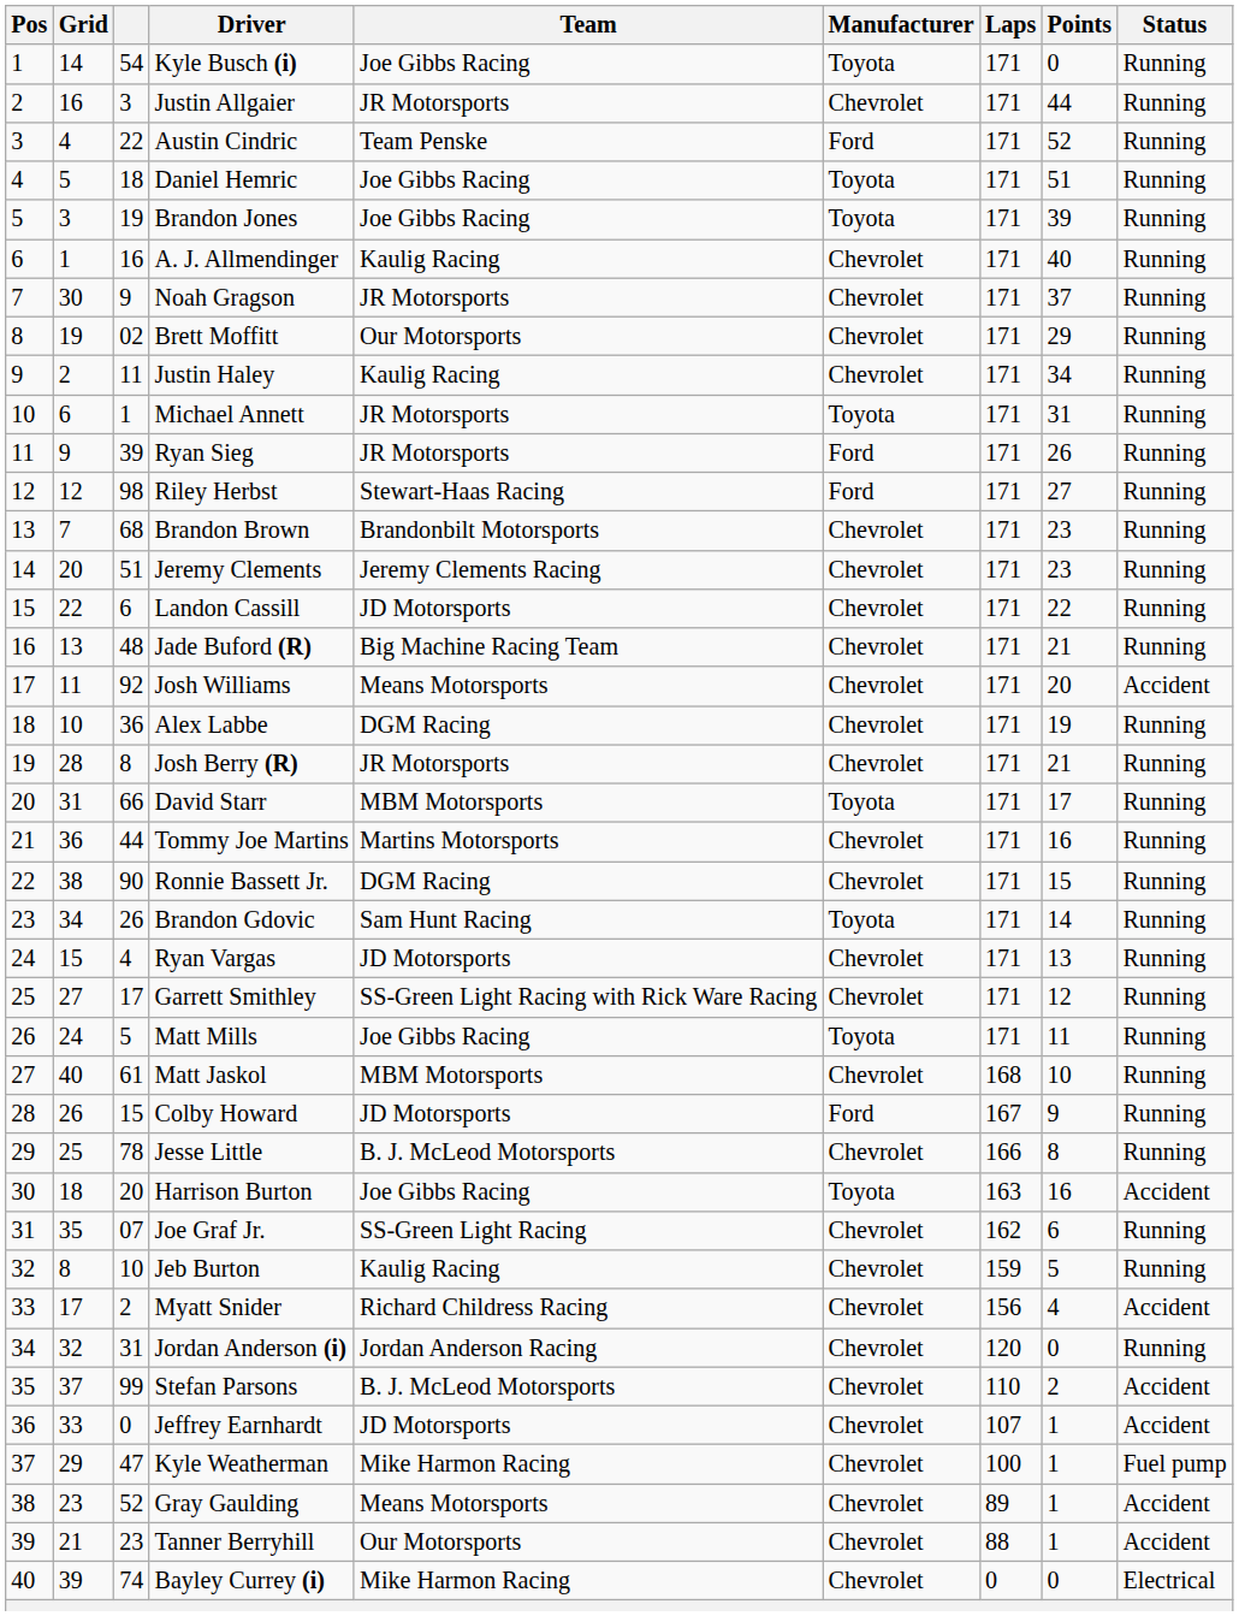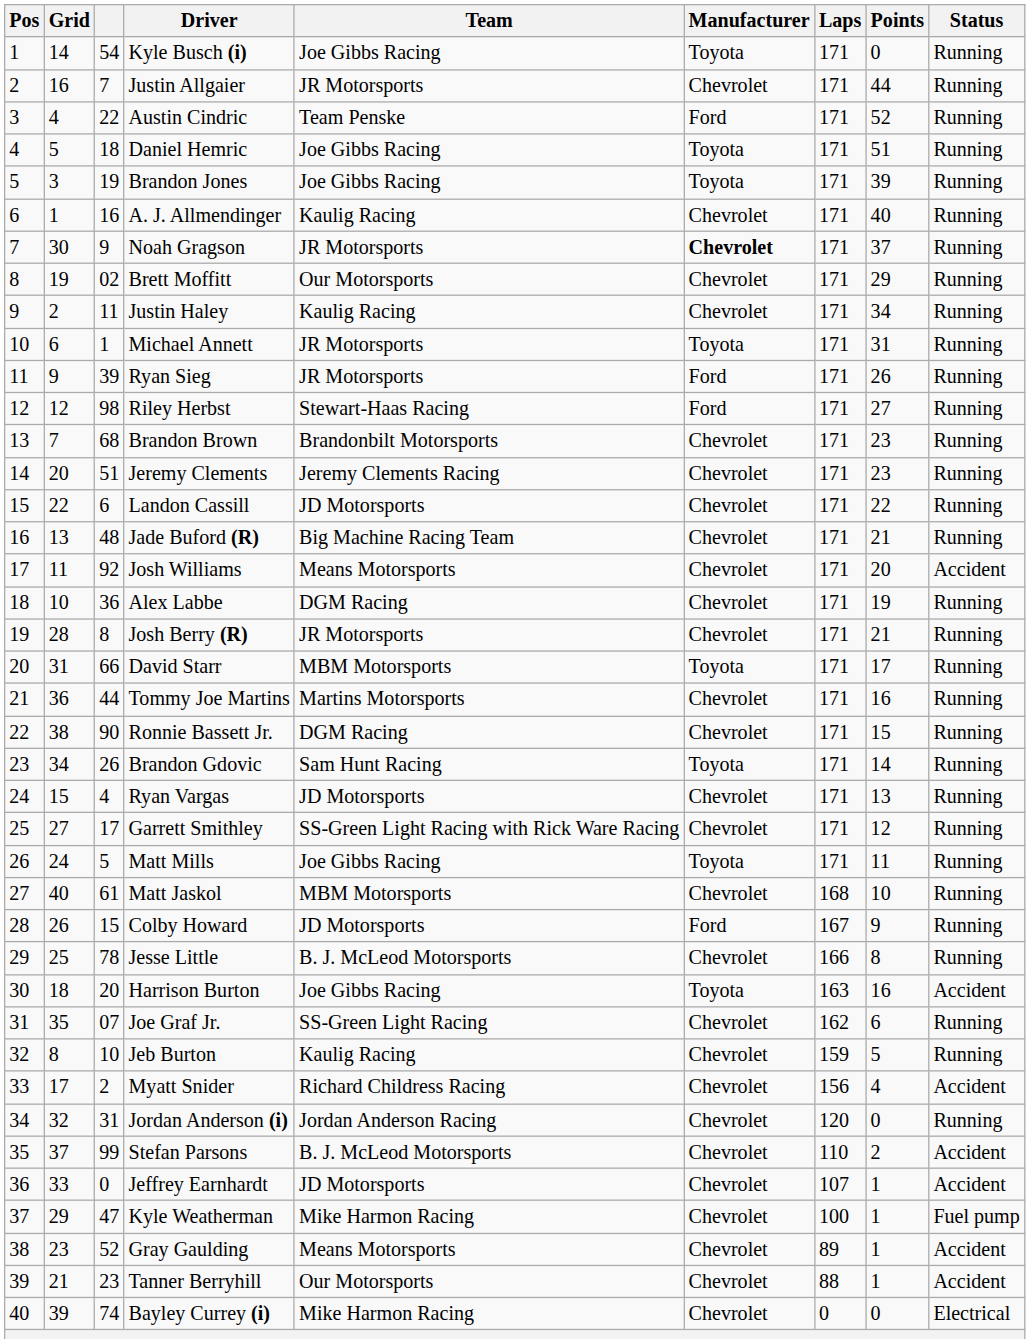 <table class="wikitable" style="font-size:98%">
 <tr>
 <th>Pos</th>
 <th>Grid</th>
 <th></th>
 <th>Driver</th>
 <th>Team</th>
 <th>Manufacturer</th>
 <th>Laps</th>
 <th>Points</th>
 <th>Status</th>
 </tr>
 <tr>
 <td>1</td>
 <td>14</td>
 <td>54</td>
 <td>Kyle Busch <strong>(i)</strong></td>
 <td>Joe Gibbs Racing</td>
 <td>Toyota</td>
 <td>171</td>
 <td>0</td>
 <td>Running</td>
 </tr>
 <tr>
 <td>2</td>
 <td>16</td>
-<td>3</td>
+<td>7</td>
 <td>Justin Allgaier</td>
 <td>JR Motorsports</td>
 <td>Chevrolet</td>
 <td>171</td>
 <td>44</td>
 <td>Running</td>
 </tr>
 <tr>
 <td>3</td>
 <td>4</td>
 <td>22</td>
 <td>Austin Cindric</td>
 <td>Team Penske</td>
 <td>Ford</td>
 <td>171</td>
 <td>52</td>
 <td>Running</td>
 </tr>
 <tr>
 <td>4</td>
 <td>5</td>
 <td>18</td>
 <td>Daniel Hemric</td>
 <td>Joe Gibbs Racing</td>
 <td>Toyota</td>
 <td>171</td>
 <td>51</td>
 <td>Running</td>
 </tr>
 <tr>
 <td>5</td>
 <td>3</td>
 <td>19</td>
 <td>Brandon Jones</td>
 <td>Joe Gibbs Racing</td>
 <td>Toyota</td>
 <td>171</td>
 <td>39</td>
 <td>Running</td>
 </tr>
 <tr>
 <td>6</td>
 <td>1</td>
 <td>16</td>
 <td>A. J. Allmendinger</td>
 <td>Kaulig Racing</td>
 <td>Chevrolet</td>
 <td>171</td>
 <td>40</td>
 <td>Running</td>
 </tr>
 <tr>
 <td>7</td>
 <td>30</td>
 <td>9</td>
 <td>Noah Gragson</td>
 <td>JR Motorsports</td>
-<td>Chevrolet</td>
+<td><strong>Chevrolet</strong></td>
 <td>171</td>
 <td>37</td>
 <td>Running</td>
 </tr>
 <tr>
 <td>8</td>
 <td>19</td>
 <td>02</td>
 <td>Brett Moffitt</td>
 <td>Our Motorsports</td>
 <td>Chevrolet</td>
 <td>171</td>
 <td>29</td>
 <td>Running</td>
 </tr>
 <tr>
 <td>9</td>
 <td>2</td>
 <td>11</td>
 <td>Justin Haley</td>
 <td>Kaulig Racing</td>
 <td>Chevrolet</td>
 <td>171</td>
 <td>34</td>
 <td>Running</td>
 </tr>
 <tr>
 <td>10</td>
 <td>6</td>
 <td>1</td>
 <td>Michael Annett</td>
 <td>JR Motorsports</td>
 <td>Toyota</td>
 <td>171</td>
 <td>31</td>
 <td>Running</td>
 </tr>
 <tr>
 <td>11</td>
 <td>9</td>
 <td>39</td>
 <td>Ryan Sieg</td>
 <td>JR Motorsports</td>
 <td>Ford</td>
 <td>171</td>
 <td>26</td>
 <td>Running</td>
 </tr>
 <tr>
 <td>12</td>
 <td>12</td>
 <td>98</td>
 <td>Riley Herbst</td>
 <td>Stewart-Haas Racing</td>
 <td>Ford</td>
 <td>171</td>
 <td>27</td>
 <td>Running</td>
 </tr>
 <tr>
 <td>13</td>
 <td>7</td>
 <td>68</td>
 <td>Brandon Brown</td>
 <td>Brandonbilt Motorsports</td>
 <td>Chevrolet</td>
 <td>171</td>
 <td>23</td>
 <td>Running</td>
 </tr>
 <tr>
 <td>14</td>
 <td>20</td>
 <td>51</td>
 <td>Jeremy Clements</td>
 <td>Jeremy Clements Racing</td>
 <td>Chevrolet</td>
 <td>171</td>
 <td>23</td>
 <td>Running</td>
 </tr>
 <tr>
 <td>15</td>
 <td>22</td>
 <td>6</td>
 <td>Landon Cassill</td>
 <td>JD Motorsports</td>
 <td>Chevrolet</td>
 <td>171</td>
 <td>22</td>
 <td>Running</td>
 </tr>
 <tr>
 <td>16</td>
 <td>13</td>
 <td>48</td>
 <td>Jade Buford <strong>(R)</strong></td>
 <td>Big Machine Racing Team</td>
 <td>Chevrolet</td>
 <td>171</td>
 <td>21</td>
 <td>Running</td>
 </tr>
 <tr>
 <td>17</td>
 <td>11</td>
 <td>92</td>
 <td>Josh Williams</td>
 <td>Means Motorsports</td>
 <td>Chevrolet</td>
 <td>171</td>
 <td>20</td>
 <td>Accident</td>
 </tr>
 <tr>
 <td>18</td>
 <td>10</td>
 <td>36</td>
 <td>Alex Labbe</td>
 <td>DGM Racing</td>
 <td>Chevrolet</td>
 <td>171</td>
 <td>19</td>
 <td>Running</td>
 </tr>
 <tr>
 <td>19</td>
 <td>28</td>
 <td>8</td>
 <td>Josh Berry <strong>(R)</strong></td>
 <td>JR Motorsports</td>
 <td>Chevrolet</td>
 <td>171</td>
 <td>21</td>
 <td>Running</td>
 </tr>
 <tr>
 <td>20</td>
 <td>31</td>
 <td>66</td>
 <td>David Starr</td>
 <td>MBM Motorsports</td>
 <td>Toyota</td>
 <td>171</td>
 <td>17</td>
 <td>Running</td>
 </tr>
 <tr>
 <td>21</td>
 <td>36</td>
 <td>44</td>
 <td>Tommy Joe Martins</td>
 <td>Martins Motorsports</td>
 <td>Chevrolet</td>
 <td>171</td>
 <td>16</td>
 <td>Running</td>
 </tr>
 <tr>
 <td>22</td>
 <td>38</td>
 <td>90</td>
 <td>Ronnie Bassett Jr.</td>
 <td>DGM Racing</td>
 <td>Chevrolet</td>
 <td>171</td>
 <td>15</td>
 <td>Running</td>
 </tr>
 <tr>
 <td>23</td>
 <td>34</td>
 <td>26</td>
 <td>Brandon Gdovic</td>
 <td>Sam Hunt Racing</td>
 <td>Toyota</td>
 <td>171</td>
 <td>14</td>
 <td>Running</td>
 </tr>
 <tr>
 <td>24</td>
 <td>15</td>
 <td>4</td>
 <td>Ryan Vargas</td>
 <td>JD Motorsports</td>
 <td>Chevrolet</td>
 <td>171</td>
 <td>13</td>
 <td>Running</td>
 </tr>
 <tr>
 <td>25</td>
 <td>27</td>
 <td>17</td>
 <td>Garrett Smithley</td>
 <td>SS-Green Light Racing with Rick Ware Racing</td>
 <td>Chevrolet</td>
 <td>171</td>
 <td>12</td>
 <td>Running</td>
 </tr>
 <tr>
 <td>26</td>
 <td>24</td>
 <td>5</td>
 <td>Matt Mills</td>
 <td>Joe Gibbs Racing</td>
 <td>Toyota</td>
 <td>171</td>
 <td>11</td>
 <td>Running</td>
 </tr>
 <tr>
 <td>27</td>
 <td>40</td>
 <td>61</td>
 <td>Matt Jaskol</td>
 <td>MBM Motorsports</td>
 <td>Chevrolet</td>
 <td>168</td>
 <td>10</td>
 <td>Running</td>
 </tr>
 <tr>
 <td>28</td>
 <td>26</td>
 <td>15</td>
 <td>Colby Howard</td>
 <td>JD Motorsports</td>
 <td>Ford</td>
 <td>167</td>
 <td>9</td>
 <td>Running</td>
 </tr>
 <tr>
 <td>29</td>
 <td>25</td>
 <td>78</td>
 <td>Jesse Little</td>
 <td>B. J. McLeod Motorsports</td>
 <td>Chevrolet</td>
 <td>166</td>
 <td>8</td>
 <td>Running</td>
 </tr>
 <tr>
 <td>30</td>
 <td>18</td>
 <td>20</td>
 <td>Harrison Burton</td>
 <td>Joe Gibbs Racing</td>
 <td>Toyota</td>
 <td>163</td>
 <td>16</td>
 <td>Accident</td>
 </tr>
 <tr>
 <td>31</td>
 <td>35</td>
 <td>07</td>
 <td>Joe Graf Jr.</td>
 <td>SS-Green Light Racing</td>
 <td>Chevrolet</td>
 <td>162</td>
 <td>6</td>
 <td>Running</td>
 </tr>
 <tr>
 <td>32</td>
 <td>8</td>
 <td>10</td>
 <td>Jeb Burton</td>
 <td>Kaulig Racing</td>
 <td>Chevrolet</td>
 <td>159</td>
 <td>5</td>
 <td>Running</td>
 </tr>
 <tr>
 <td>33</td>
 <td>17</td>
 <td>2</td>
 <td>Myatt Snider</td>
 <td>Richard Childress Racing</td>
 <td>Chevrolet</td>
 <td>156</td>
 <td>4</td>
 <td>Accident</td>
 </tr>
 <tr>
 <td>34</td>
 <td>32</td>
 <td>31</td>
 <td>Jordan Anderson <strong>(i)</strong></td>
 <td>Jordan Anderson Racing</td>
 <td>Chevrolet</td>
 <td>120</td>
 <td>0</td>
 <td>Running</td>
 </tr>
 <tr>
 <td>35</td>
 <td>37</td>
 <td>99</td>
 <td>Stefan Parsons</td>
 <td>B. J. McLeod Motorsports</td>
 <td>Chevrolet</td>
 <td>110</td>
 <td>2</td>
 <td>Accident</td>
 </tr>
 <tr>
 <td>36</td>
 <td>33</td>
 <td>0</td>
 <td>Jeffrey Earnhardt</td>
 <td>JD Motorsports</td>
 <td>Chevrolet</td>
 <td>107</td>
 <td>1</td>
 <td>Accident</td>
 </tr>
 <tr>
 <td>37</td>
 <td>29</td>
 <td>47</td>
 <td>Kyle Weatherman</td>
 <td>Mike Harmon Racing</td>
 <td>Chevrolet</td>
 <td>100</td>
 <td>1</td>
 <td>Fuel pump</td>
 </tr>
 <tr>
 <td>38</td>
 <td>23</td>
 <td>52</td>
 <td>Gray Gaulding</td>
 <td>Means Motorsports</td>
 <td>Chevrolet</td>
 <td>89</td>
 <td>1</td>
 <td>Accident</td>
 </tr>
 <tr>
 <td>39</td>
 <td>21</td>
 <td>23</td>
 <td>Tanner Berryhill</td>
 <td>Our Motorsports</td>
 <td>Chevrolet</td>
 <td>88</td>
 <td>1</td>
 <td>Accident</td>
 </tr>
 <tr>
 <td>40</td>
 <td>39</td>
 <td>74</td>
 <td>Bayley Currey <strong>(i)</strong></td>
 <td>Mike Harmon Racing</td>
 <td>Chevrolet</td>
 <td>0</td>
 <td>0</td>
 <td>Electrical</td>
 </tr>
 <tr>
 <th colspan="9"></th>
 </tr>
 <tr>
 </tr>
 </table>
